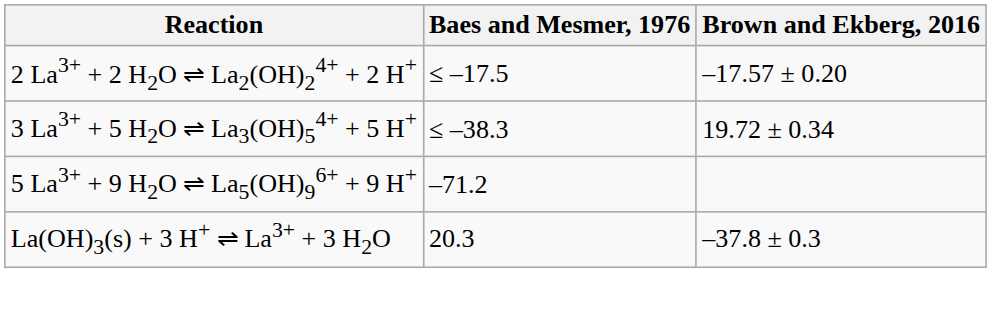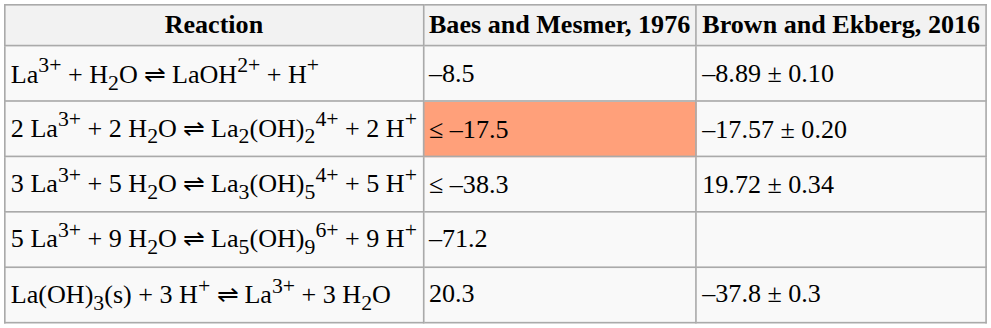 <table class="wikitable">
 <tr>
 <th>Reaction</th>
 <th>Baes and Mesmer, 1976</th>
 <th>Brown and Ekberg, 2016</th>
 </tr>
 <tr>
+<td>La<sup>3+</sup> + H<sub>2</sub>O ⇌ LaOH<sup>2+</sup> + H<sup>+</sup></td>
+<td>–8.5</td>
+<td>–8.89 ± 0.10</td>
+</tr>
+<tr>
 <td>2 La<sup>3+</sup> + 2 H<sub>2</sub>O ⇌ La<sub>2</sub>(OH)<sub>2</sub><sup>4+</sup> + 2 H<sup>+</sup></td>
-<td>≤ –17.5</td>
+<td style="background: lightsalmon;">≤ –17.5</td>
 <td>–17.57 ± 0.20</td>
 </tr>
 <tr>
 <td>3 La<sup>3+</sup> + 5 H<sub>2</sub>O ⇌ La<sub>3</sub>(OH)<sub>5</sub><sup>4+</sup> + 5 H<sup>+</sup></td>
 <td>≤ –38.3</td>
 <td>19.72 ± 0.34</td>
 </tr>
 <tr>
 <td>5 La<sup>3+</sup> + 9 H<sub>2</sub>O ⇌ La<sub>5</sub>(OH)<sub>9</sub><sup>6+</sup> + 9 H<sup>+</sup></td>
 <td>–71.2</td>
 <td></td>
 </tr>
 <tr>
 <td>La(OH)<sub>3</sub>(s) + 3 H<sup>+</sup> ⇌ La<sup>3+</sup> + 3 H<sub>2</sub>O</td>
 <td>20.3</td>
 <td>–37.8 ± 0.3</td>
 </tr>
 </table>
